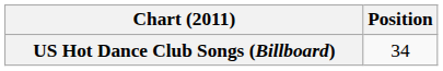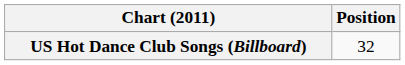 <table class="wikitable sortable plainrowheaders" style="text-align:center;" border="1">
 <tr>
 <th scope="col" style="width:18.5em;">Chart (2011)</th>
 <th scope="col">Position</th>
 </tr>
 <tr>
 <th scope="row">US Hot Dance Club Songs (<em>Billboard</em>)</th>
-<td>34</td>
+<td>32</td>
 </tr>
 </table>
